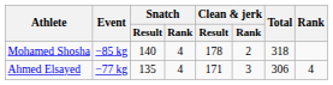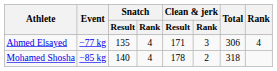 <table class="wikitable" style="font-size:90%">
 <tr>
 <th rowspan="2">Athlete</th>
 <th rowspan="2">Event</th>
 <th colspan="2">Snatch</th>
 <th colspan="2">Clean & jerk</th>
 <th rowspan="2">Total</th>
 <th rowspan="2">Rank</th>
 </tr>
 <tr style="font-size:95%">
 <th>Result</th>
 <th>Rank</th>
 <th>Result</th>
 <th>Rank</th>
 </tr>
 <tr align=center>
+<td align=left><a href='#'>Ahmed Elsayed</a></td>
+<td align=left><a href='#'>−77 kg</a></td>
+<td>135</td>
+<td>4</td>
+<td>171</td>
+<td>3</td>
+<td>306</td>
+<td>4</td>
+</tr>
+<tr align=center>
 <td align=left><a href='#'>Mohamed Shosha</a></td>
 <td align=left><a href='#'>−85 kg</a></td>
 <td>140</td>
 <td>4</td>
 <td>178</td>
 <td>2</td>
 <td>318</td>
 <td></td>
 </tr>
-<tr align=center>
-<td align=left><a href='#'>Ahmed Elsayed</a></td>
-<td align=left><a href='#'>−77 kg</a></td>
-<td>135</td>
-<td>4</td>
-<td>171</td>
-<td>3</td>
-<td>306</td>
-<td>4</td>
-</tr>
 </table>
